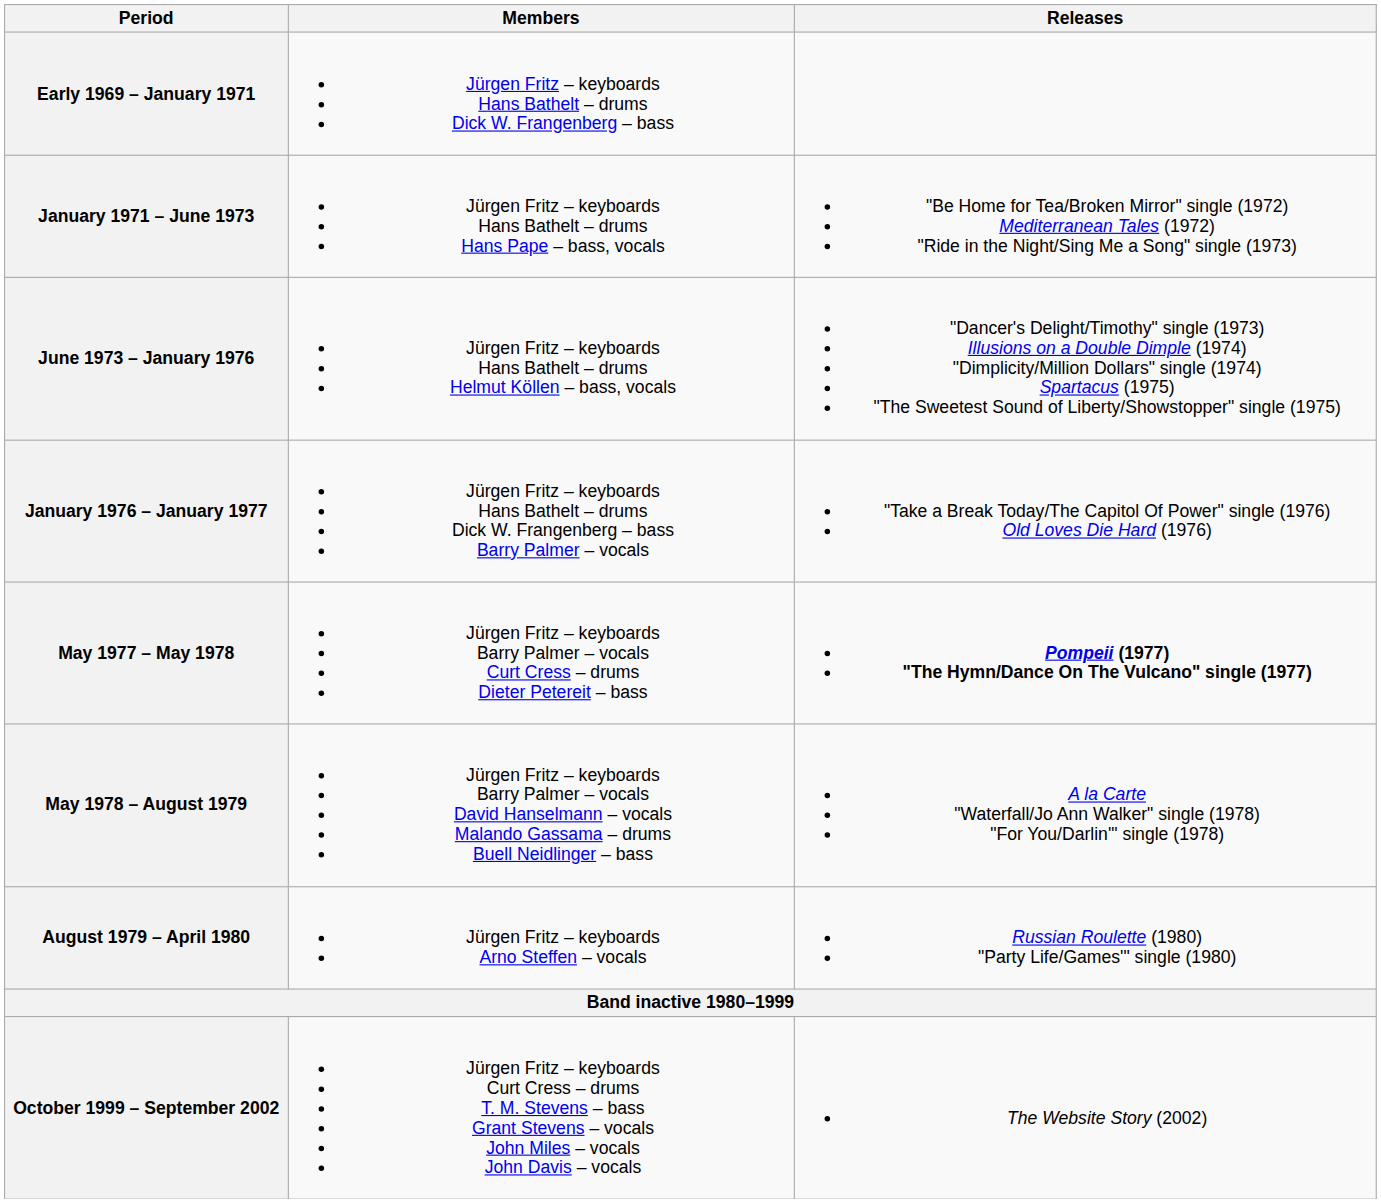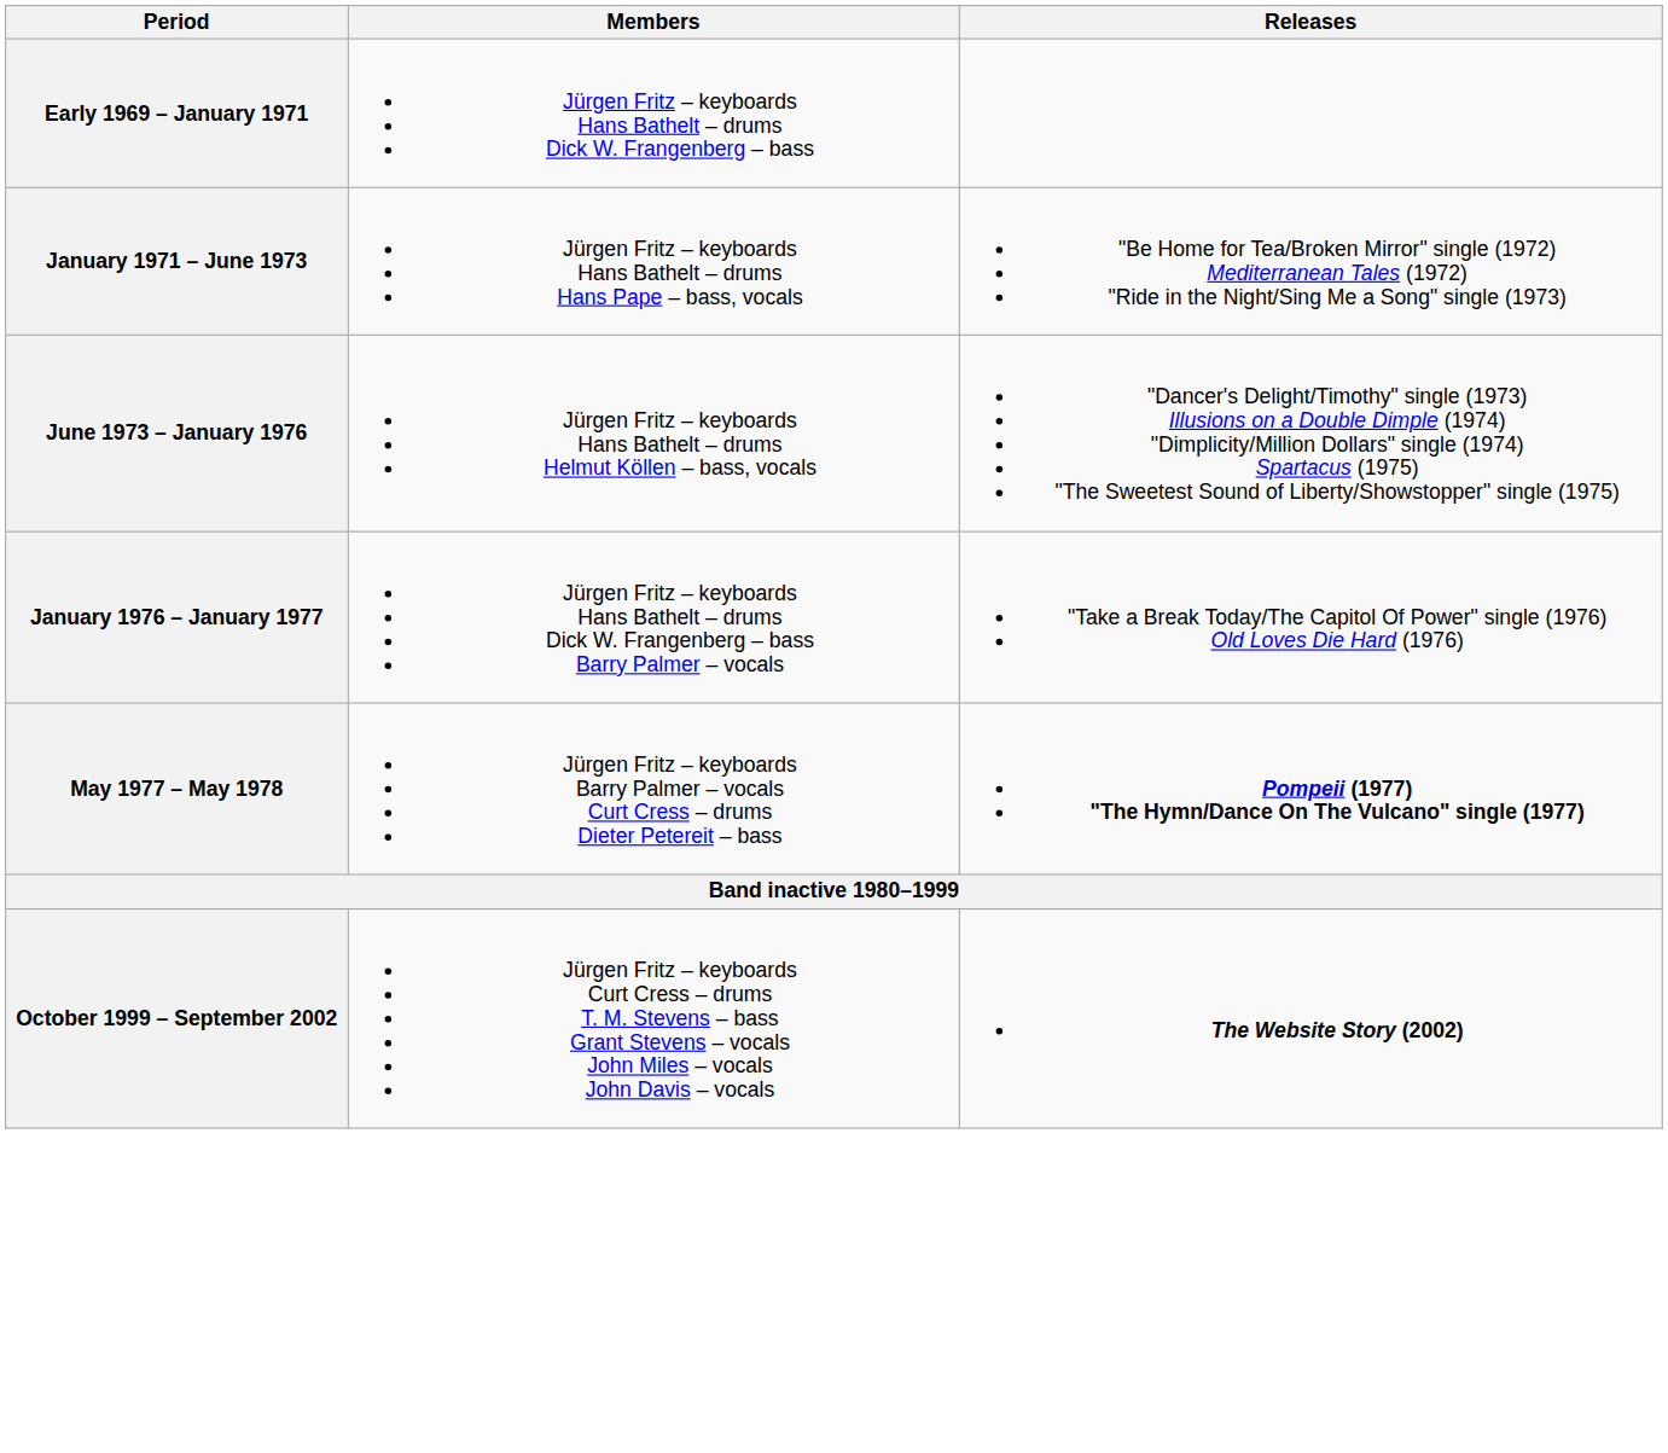 <table class="wikitable plainrowheaders" style="text-align:center;">
 <tr>
 <th scope="col" style="width:28em;">Period</th>
 <th scope="col" style="width:52em;">Members</th>
 <th scope="col" style="width:57em;">Releases</th>
 </tr>
 <tr>
 <th scope="col">Early 1969 – January 1971</th>
 <td><br><ul><li><a href='#'>Jürgen Fritz</a> – keyboards</li><li><a href='#'>Hans Bathelt</a> – drums</li><li><a href='#'>Dick W. Frangenberg</a> – bass</li></ul></td>
 <td></td>
 </tr>
 <tr>
 <th scope="col">January 1971 – June 1973</th>
 <td><br><ul><li>Jürgen Fritz – keyboards</li><li>Hans Bathelt – drums</li><li><a href='#'>Hans Pape</a> – bass, vocals</li></ul></td>
 <td><br><ul><li>"Be Home for Tea/Broken Mirror" single (1972)</li><li><em><a href='#'>Mediterranean Tales</a></em> (1972)</li><li>"Ride in the Night/Sing Me a Song" single (1973)</li></ul></td>
 </tr>
 <tr>
 <th scope="col">June 1973 – January 1976</th>
 <td><br><ul><li>Jürgen Fritz – keyboards</li><li>Hans Bathelt – drums</li><li><a href='#'>Helmut Köllen</a> – bass, vocals</li></ul></td>
 <td><br><ul><li>"Dancer's Delight/Timothy" single (1973)</li><li><em><a href='#'>Illusions on a Double Dimple</a></em> (1974)</li><li>"Dimplicity/Million Dollars" single (1974)</li><li><em><a href='#'>Spartacus</a></em> (1975)</li><li>"The Sweetest Sound of Liberty/Showstopper" single (1975)</li></ul></td>
 </tr>
 <tr>
 <th scope="col">January 1976 – January 1977</th>
 <td><br><ul><li>Jürgen Fritz – keyboards</li><li>Hans Bathelt – drums</li><li>Dick W. Frangenberg – bass</li><li><a href='#'>Barry Palmer</a> – vocals</li></ul></td>
 <td><br><ul><li>"Take a Break Today/The Capitol Of Power" single (1976)</li><li><em><a href='#'>Old Loves Die Hard</a></em> (1976)</li></ul></td>
 </tr>
 <tr>
 <th scope="col">May 1977 – May 1978</th>
 <td><br><ul><li>Jürgen Fritz – keyboards</li><li>Barry Palmer – vocals</li><li><a href='#'>Curt Cress</a> – drums</li><li><a href='#'>Dieter Petereit</a> – bass</li></ul></td>
 <td><strong><br><ul><li><em><a href='#'>Pompeii</a></em> (1977)</li><li>"The Hymn/Dance On The Vulcano" single (1977)</li></ul></strong></td>
 </tr>
 <tr>
-<th scope="col">May 1978 – August 1979</th>
-<td><br><ul><li>Jürgen Fritz – keyboards</li><li>Barry Palmer – vocals</li><li><a href='#'>David Hanselmann</a> – vocals</li><li><a href='#'>Malando Gassama</a> – drums</li><li><a href='#'>Buell Neidlinger</a> – bass</li></ul></td>
-<td><br><ul><li><em><a href='#'>A la Carte</a></em></li><li>"Waterfall/Jo Ann Walker" single (1978)</li><li>"For You/Darlin'" single (1978)</li></ul></td>
-</tr>
-<tr>
-<th scope="col">August 1979 – April 1980</th>
-<td><br><ul><li>Jürgen Fritz – keyboards</li><li><a href='#'>Arno Steffen</a> – vocals</li></ul></td>
-<td><br><ul><li><em><a href='#'>Russian Roulette</a></em> (1980)</li><li>"Party Life/Games'" single (1980)</li></ul></td>
-</tr>
-<tr>
 <th scope="col" colspan="3">Band inactive 1980–1999</th>
 </tr>
 <tr>
 <th scope="col">October 1999 – September 2002</th>
 <td><br><ul><li>Jürgen Fritz – keyboards</li><li>Curt Cress – drums</li><li><a href='#'>T. M. Stevens</a> – bass</li><li><a href='#'>Grant Stevens</a> – vocals</li><li><a href='#'>John Miles</a> – vocals</li><li><a href='#'>John Davis</a> – vocals</li></ul></td>
-<td><br><ul><li><em>The Website Story</em> (2002) </li></ul></td>
+<td><strong><br><ul><li><em>The Website Story</em> (2002) </li></ul></strong></td>
 </tr>
 </table>
